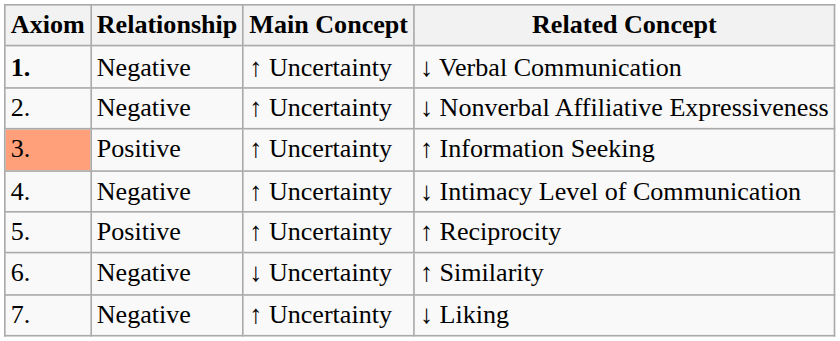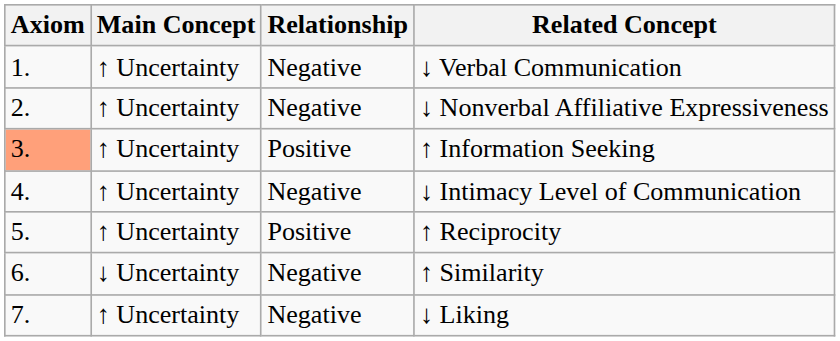 <table class="wikitable">
 <tr>
 <th>Axiom</th>
+<th>Main Concept</th>
 <th>Relationship</th>
-<th>Main Concept</th>
 <th>Related Concept</th>
 </tr>
 <tr>
-<td><strong>1.</strong></td>
+<td>1.</td>
+<td>↑ Uncertainty</td>
 <td>Negative</td>
-<td>↑ Uncertainty</td>
 <td>↓ Verbal Communication</td>
 </tr>
 <tr>
 <td>2.</td>
+<td>↑ Uncertainty</td>
 <td>Negative</td>
-<td>↑ Uncertainty</td>
 <td>↓ Nonverbal Affiliative Expressiveness</td>
 </tr>
 <tr>
 <td style="background: lightsalmon;">3.</td>
+<td>↑ Uncertainty</td>
 <td>Positive</td>
-<td>↑ Uncertainty</td>
 <td>↑ Information Seeking</td>
 </tr>
 <tr>
 <td>4.</td>
+<td>↑ Uncertainty</td>
 <td>Negative</td>
-<td>↑ Uncertainty</td>
 <td>↓ Intimacy Level of Communication</td>
 </tr>
 <tr>
 <td>5.</td>
+<td>↑ Uncertainty</td>
 <td>Positive</td>
-<td>↑ Uncertainty</td>
 <td>↑ Reciprocity</td>
 </tr>
 <tr>
 <td>6.</td>
+<td>↓ Uncertainty</td>
 <td>Negative</td>
-<td>↓ Uncertainty</td>
 <td>↑ Similarity</td>
 </tr>
 <tr>
 <td>7.</td>
+<td>↑ Uncertainty</td>
 <td>Negative</td>
-<td>↑ Uncertainty</td>
 <td>↓ Liking</td>
 </tr>
 </table>
